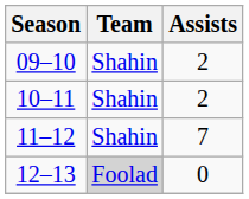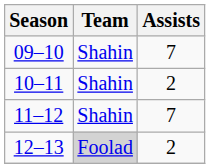 <table class="wikitable" style="text-align: center;">
 <tr>
 <th>Season</th>
 <th>Team</th>
 <th>Assists</th>
 </tr>
 <tr>
 <td><a href='#'>09–10</a></td>
 <td align="left"><a href='#'>Shahin</a></td>
-<td>2</td>
+<td>7</td>
 </tr>
 <tr>
 <td><a href='#'>10–11</a></td>
 <td align="left"><a href='#'>Shahin</a></td>
 <td>2</td>
 </tr>
 <tr>
 <td><a href='#'>11–12</a></td>
 <td align="left"><a href='#'>Shahin</a></td>
 <td>7</td>
 </tr>
 <tr>
 <td><a href='#'>12–13</a></td>
 <td align="left" style="background: lightgrey;"><a href='#'>Foolad</a></td>
-<td>0</td>
+<td>2</td>
 </tr>
 <tr>
 </tr>
 </table>
